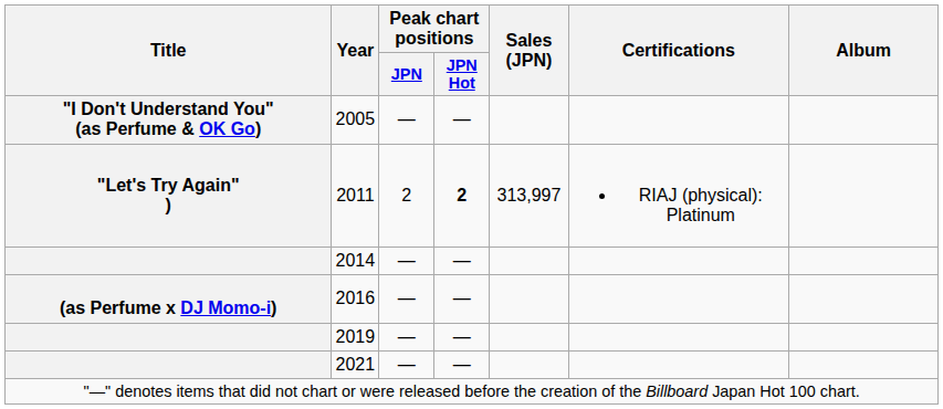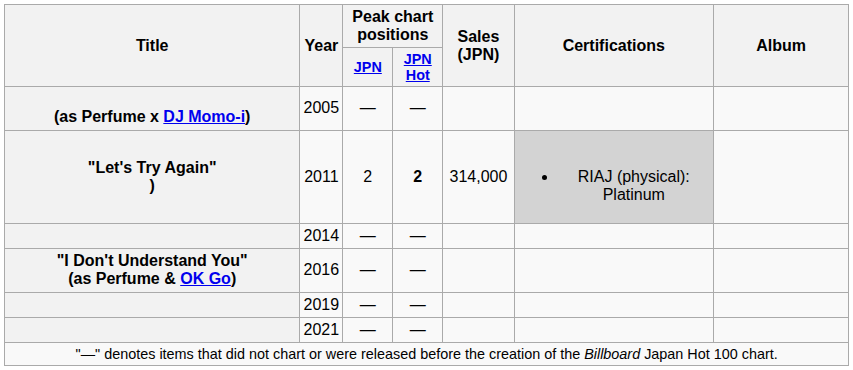 <table class="wikitable plainrowheaders" style="text-align:center;">
 <tr>
 <th scope="col" rowspan="2" style="width:18em;">Title</th>
 <th scope="col" rowspan="2" style="width:2em;">Year</th>
 <th scope="col" colspan="2">Peak chart positions</th>
 <th scope="col" rowspan="2" style="width:4em;">Sales (JPN)</th>
 <th scope="col" rowspan="2" style="width:12em;">Certifications</th>
 <th scope="col" rowspan="2" style="width:8em;">Album</th>
 </tr>
 <tr>
 <th scope="col" style="width:3em;font-size:90%;"><a href='#'>JPN</a><br></th>
 <th scope="col" style="width:3em;font-size:90%;"><a href='#'>JPN Hot</a><br></th>
 </tr>
 <tr>
-<th scope="row">"I Don't Understand You"<br><span>(as Perfume & <a href='#'>OK Go</a>)</span></th>
+<th scope="row"><br><span>(as Perfume x <a href='#'>DJ Momo-i</a>)</span></th>
 <td>2005</td>
 <td>—</td>
 <td>—</td>
 <td></td>
 <td></td>
 <td></td>
 </tr>
 <tr>
 <th scope="row">"Let's Try Again"<br><span>)</span></th>
 <td>2011</td>
 <td>2</td>
 <td><strong>2</strong></td>
-<td>313,997</td>
-<td><br><ul><li>RIAJ <span>(physical)</span>: Platinum</li></ul></td>
+<td>314,000</td>
+<td style="background: lightgrey;"><br><ul><li>RIAJ <span>(physical)</span>: Platinum</li></ul></td>
 <td></td>
 </tr>
 <tr>
 <th scope="row"></th>
 <td>2014</td>
 <td>—</td>
 <td>—</td>
 <td></td>
 <td></td>
 <td></td>
 </tr>
 <tr>
-<th scope="row"><br><span>(as Perfume x <a href='#'>DJ Momo-i</a>)</span></th>
+<th scope="row">"I Don't Understand You"<br><span>(as Perfume & <a href='#'>OK Go</a>)</span></th>
 <td>2016</td>
 <td>—</td>
 <td>—</td>
 <td></td>
 <td></td>
 <td></td>
 </tr>
 <tr>
 <th scope="row"></th>
 <td>2019</td>
 <td>—</td>
 <td>—</td>
 <td></td>
 <td></td>
 <td></td>
 </tr>
 <tr>
 <th scope="row"></th>
 <td>2021</td>
 <td>—</td>
 <td>—</td>
 <td></td>
 <td></td>
 <td></td>
 </tr>
 <tr>
 <td colspan="12" align="center" style="font-size:90%;">"—" denotes items that did not chart or were released before the creation of the <em>Billboard</em> Japan Hot 100 chart.</td>
 </tr>
 </table>
